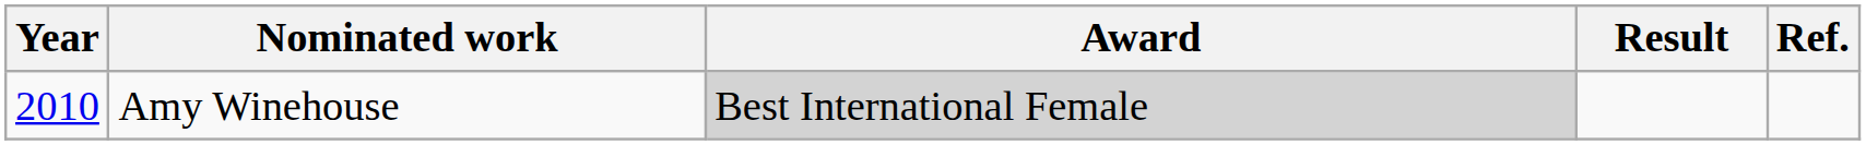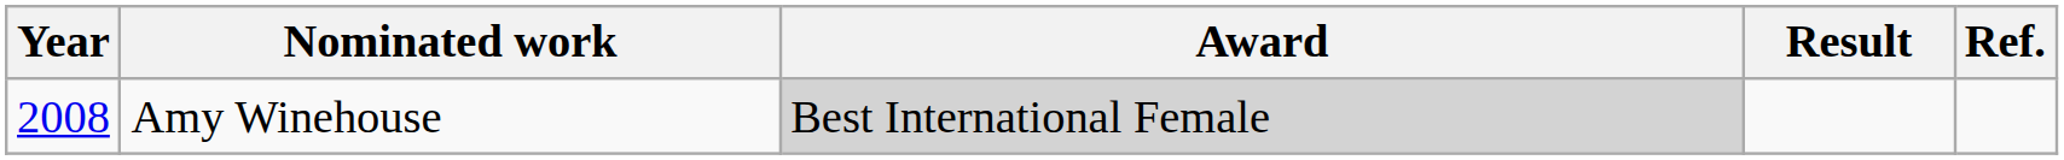 <table class="wikitable">
 <tr>
 <th>Year</th>
 <th width="220">Nominated work</th>
 <th width="325">Award</th>
 <th width="65">Result</th>
 <th>Ref.</th>
 </tr>
 <tr>
-<td align="center"><a href='#'>2010</a></td>
+<td align="center"><a href='#'>2008</a></td>
 <td>Amy Winehouse</td>
 <td style="background: lightgrey;">Best International Female</td>
 <td></td>
 <td align="center"></td>
 </tr>
 </table>
